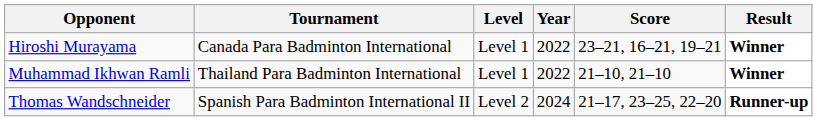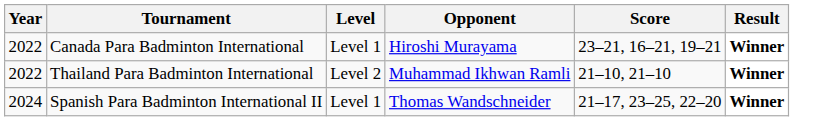 <table class="sortable wikitable" style="font-size: 90%;">
 <tr>
-<th>Opponent</th>
+<th>Year</th>
 <th>Tournament</th>
 <th>Level</th>
-<th>Year</th>
+<th>Opponent</th>
 <th>Score</th>
 <th>Result</th>
 </tr>
 <tr>
-<td align="left"> <a href='#'>Hiroshi Murayama</a></td>
+<td align="center">2022</td>
 <td align="left">Canada Para Badminton International</td>
 <td align="left">Level 1</td>
-<td align="center">2022</td>
+<td align="left"> <a href='#'>Hiroshi Murayama</a></td>
 <td align="left">23–21, 16–21, 19–21</td>
 <td style="text-align:left; background:white"> <strong>Winner</strong></td>
 </tr>
 <tr>
+<td align="center">2022</td>
+<td align="left">Thailand Para Badminton International</td>
+<td align="left">Level 2</td>
 <td align="left"> <a href='#'>Muhammad Ikhwan Ramli</a></td>
-<td align="left">Thailand Para Badminton International</td>
-<td align="left">Level 1</td>
-<td align="center">2022</td>
 <td align="left">21–10, 21–10</td>
 <td style="text-align:left; background:white"> <strong>Winner</strong></td>
 </tr>
 <tr>
+<td align="center">2024</td>
+<td align="left">Spanish Para Badminton International II</td>
+<td align="left">Level 1</td>
 <td align="left"> <a href='#'>Thomas Wandschneider</a></td>
-<td align="left">Spanish Para Badminton International II</td>
-<td align="left">Level 2</td>
-<td align="center">2024</td>
 <td align="left">21–17, 23–25, 22–20</td>
-<td style="text-align:left; background:white"> <strong>Runner-up</strong></td>
+<td style="text-align:left; background:white"> <strong>Winner</strong></td>
 </tr>
 </table>
